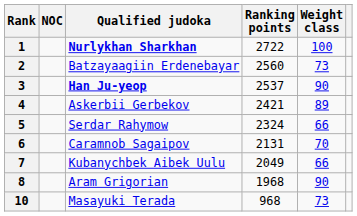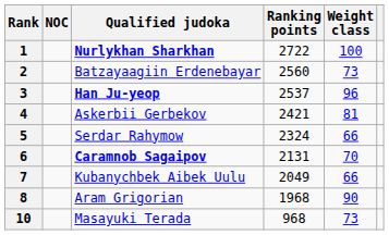 <table class="wikitable">
 <tr>
 <th>Rank</th>
 <th>NOC</th>
 <th>Qualified judoka</th>
 <th>Ranking<br>points</th>
 <th>Weight<br>class</th>
 <th></th>
 </tr>
 <tr>
 <th>1</th>
 <td></td>
 <td><strong><a href='#'>Nurlykhan Sharkhan</a></strong></td>
 <td align=center>2722</td>
 <td align=center><a href='#'>100</a></td>
 <td></td>
 </tr>
 <tr>
 <th>2</th>
 <td></td>
 <td><a href='#'>Batzayaagiin Erdenebayar</a></td>
 <td align=center>2560</td>
 <td align=center><a href='#'>73</a></td>
 <td></td>
 </tr>
 <tr>
 <th>3</th>
 <td></td>
 <td><strong><a href='#'>Han Ju-yeop</a></strong></td>
 <td align=center>2537</td>
-<td align=center><a href='#'>90</a></td>
+<td align=center><a href='#'>96</a></td>
 <td></td>
 </tr>
 <tr>
 <th>4</th>
 <td></td>
 <td><a href='#'>Askerbii Gerbekov</a></td>
 <td align=center>2421</td>
-<td align=center><a href='#'>89</a></td>
+<td align=center><a href='#'>81</a></td>
 <td></td>
 </tr>
 <tr>
 <th>5</th>
 <td></td>
 <td><a href='#'>Serdar Rahymow</a></td>
 <td align=center>2324</td>
 <td align=center><a href='#'>66</a></td>
 <td></td>
 </tr>
 <tr>
 <th>6</th>
 <td></td>
-<td><a href='#'>Caramnob Sagaipov</a></td>
+<td><strong><a href='#'>Caramnob Sagaipov</a></strong></td>
 <td align=center>2131</td>
 <td align=center><a href='#'>70</a></td>
 <td></td>
 </tr>
 <tr>
 <th>7</th>
 <td></td>
 <td><a href='#'>Kubanychbek Aibek Uulu</a></td>
 <td align=center>2049</td>
 <td align=center><a href='#'>66</a></td>
 <td></td>
 </tr>
 <tr>
 <th>8</th>
 <td></td>
 <td><a href='#'>Aram Grigorian</a></td>
 <td align=center>1968</td>
 <td align=center><a href='#'>90</a></td>
 <td></td>
 </tr>
 <tr>
 <th>10</th>
 <td></td>
 <td><a href='#'>Masayuki Terada</a></td>
 <td align=center>968</td>
 <td align=center><a href='#'>73</a></td>
 <td></td>
 </tr>
 </table>
